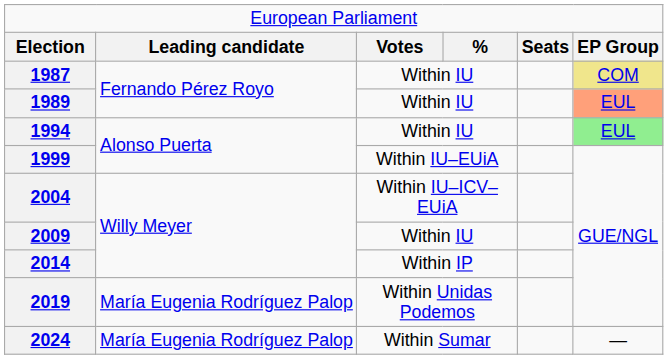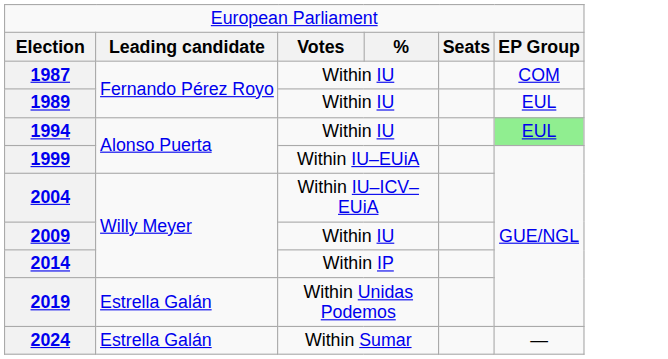 <table class="wikitable" style="text-align:right;">
 <tr>
 <td colspan="6" align="center"><a href='#'>European Parliament</a></td>
 </tr>
 <tr>
 <th style="width:75px;">Election</th>
 <th>Leading candidate</th>
 <th style="width:70px;">Votes</th>
 <th style="width:60px;">%</th>
 <th>Seats</th>
 <th>EP Group</th>
 </tr>
 <tr>
 <th><a href='#'>1987</a></th>
 <td rowspan="2" style="text-align:left;"><a href='#'>Fernando Pérez Royo</a></td>
 <td colspan="2" style="text-align:center;">Within <a href='#'>IU</a></td>
 <td></td>
-<td style="background: khaki; text-align:center;"><a href='#'>COM</a></td>
+<td style="text-align:center;"><a href='#'>COM</a></td>
 </tr>
 <tr>
 <th><a href='#'>1989</a></th>
 <td colspan="2" style="text-align:center;">Within <a href='#'>IU</a></td>
 <td></td>
-<td style="background: lightsalmon; text-align:center;"><a href='#'>EUL</a></td>
+<td style="text-align:center;"><a href='#'>EUL</a></td>
 </tr>
 <tr>
 <th><a href='#'>1994</a></th>
 <td rowspan="2" style="text-align:left;"><a href='#'>Alonso Puerta</a></td>
 <td colspan="2" style="text-align:center;">Within <a href='#'>IU</a></td>
 <td></td>
 <td style="background: lightgreen; text-align:center;"><a href='#'>EUL</a></td>
 </tr>
 <tr>
 <th><a href='#'>1999</a></th>
 <td colspan="2" style="text-align:center;">Within <a href='#'>IU–EUiA</a></td>
 <td></td>
 <td rowspan="5" style="text-align:center;"><a href='#'>GUE/NGL</a></td>
 </tr>
 <tr>
 <th><a href='#'>2004</a></th>
 <td rowspan="3" style="text-align:left;"><a href='#'>Willy Meyer</a></td>
 <td colspan="2" style="text-align:center;">Within <a href='#'>IU–ICV–EUiA</a></td>
 <td></td>
 </tr>
 <tr>
 <th><a href='#'>2009</a></th>
 <td colspan="2" style="text-align:center;">Within <a href='#'>IU</a></td>
 <td></td>
 </tr>
 <tr>
 <th><a href='#'>2014</a></th>
 <td colspan="2" style="text-align:center;">Within <a href='#'>IP</a></td>
 <td></td>
 </tr>
 <tr>
 <th><a href='#'>2019</a></th>
-<td style="text-align:left;"><a href='#'>María Eugenia Rodríguez Palop</a></td>
+<td style="text-align:left;"><a href='#'>Estrella Galán</a></td>
 <td colspan="2" style="text-align:center;">Within <a href='#'>Unidas Podemos</a></td>
 <td></td>
 </tr>
 <tr>
 <th><a href='#'>2024</a></th>
-<td style="text-align:left;"><a href='#'>María Eugenia Rodríguez Palop</a></td>
+<td style="text-align:left;"><a href='#'>Estrella Galán</a></td>
 <td colspan="2" style="text-align:center;">Within <a href='#'>Sumar</a></td>
 <td></td>
 <td style="text-align:center;">—</td>
 </tr>
 </table>
